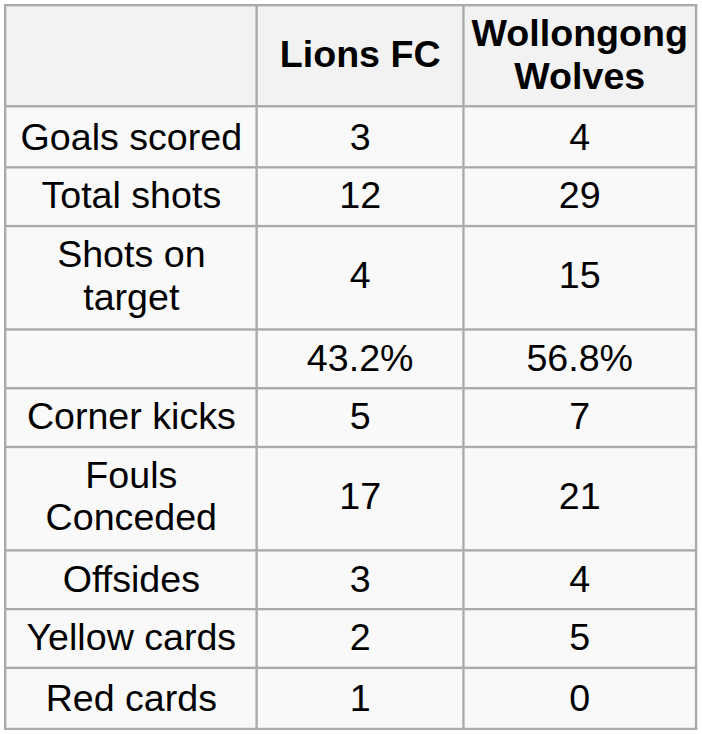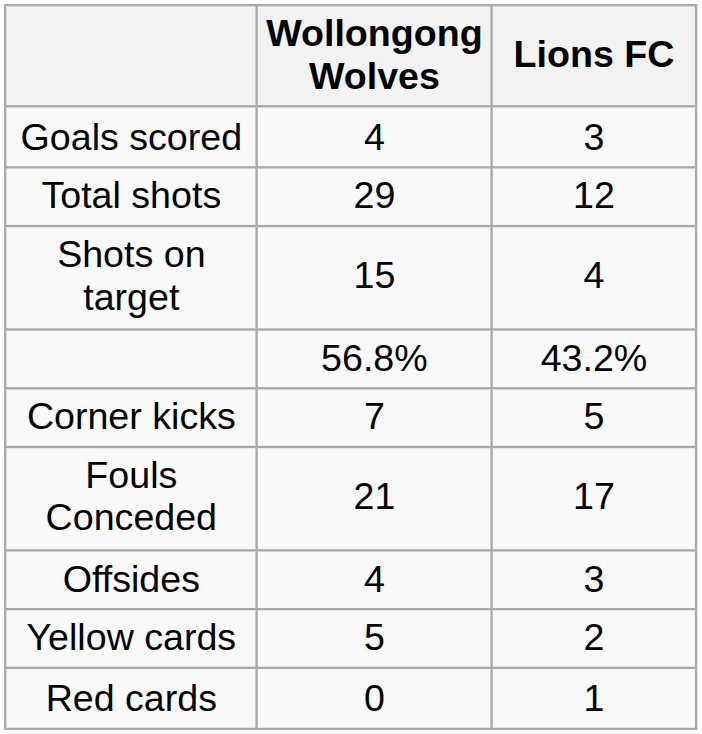 <table class="wikitable plainrowheaders" style="text-align:center">
 <tr>
 <th width=100></th>
+<th width=80>Wollongong Wolves</th>
 <th width=80>Lions FC</th>
-<th width=80>Wollongong Wolves</th>
 </tr>
 <tr>
 <td>Goals scored</td>
+<td>4</td>
 <td>3</td>
+</tr>
+<tr>
+<td>Total shots</td>
+<td>29</td>
+<td>12</td>
+</tr>
+<tr>
+<td>Shots on target</td>
+<td>15</td>
 <td>4</td>
 </tr>
 <tr>
-<td>Total shots</td>
-<td>12</td>
-<td>29</td>
-</tr>
-<tr>
-<td>Shots on target</td>
-<td>4</td>
-<td>15</td>
-</tr>
-<tr>
 <td></td>
+<td>56.8%</td>
 <td>43.2%</td>
-<td>56.8%</td>
 </tr>
 <tr>
 <td>Corner kicks</td>
+<td>7</td>
 <td>5</td>
-<td>7</td>
 </tr>
 <tr>
 <td>Fouls Conceded</td>
+<td>21</td>
 <td>17</td>
-<td>21</td>
 </tr>
 <tr>
 <td>Offsides</td>
+<td>4</td>
 <td>3</td>
-<td>4</td>
 </tr>
 <tr>
 <td>Yellow cards</td>
+<td>5</td>
 <td>2</td>
-<td>5</td>
 </tr>
 <tr>
 <td>Red cards</td>
+<td>0</td>
 <td>1</td>
-<td>0</td>
 </tr>
 </table>
